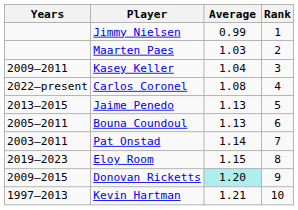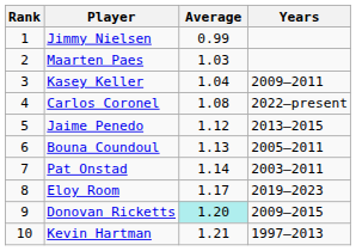 <table class="wikitable sortable">
 <tr>
-<th>Years</th>
+<th>Rank</th>
 <th>Player</th>
 <th width=20%>Average</th>
-<th>Rank</th>
+<th>Years</th>
 </tr>
 <tr>
-<td></td>
+<td align=center>1</td>
 <td> <a href='#'>Jimmy Nielsen</a></td>
 <td align=center>0.99</td>
-<td align=center>1</td>
+<td></td>
 </tr>
 <tr>
-<td></td>
+<td align=center>2</td>
 <td> <a href='#'>Maarten Paes</a></td>
 <td align=center>1.03</td>
-<td align=center>2</td>
+<td></td>
 </tr>
 <tr>
-<td>2009–2011</td>
+<td align=center>3</td>
 <td> <a href='#'>Kasey Keller</a></td>
 <td align=center>1.04</td>
-<td align=center>3</td>
+<td>2009–2011</td>
 </tr>
 <tr>
-<td>2022–present</td>
+<td align=center>4</td>
 <td> <a href='#'>Carlos Coronel</a></td>
 <td align=center>1.08</td>
-<td align=center>4</td>
+<td>2022–present</td>
 </tr>
 <tr>
+<td align=center>5</td>
+<td> <a href='#'>Jaime Penedo</a></td>
+<td align=center>1.12</td>
 <td>2013–2015</td>
-<td> <a href='#'>Jaime Penedo</a></td>
-<td align=center>1.13</td>
-<td align=center>5</td>
 </tr>
 <tr>
-<td>2005–2011</td>
+<td align=center>6</td>
 <td> <a href='#'>Bouna Coundoul</a></td>
 <td align=center>1.13</td>
-<td align=center>6</td>
+<td>2005–2011</td>
 </tr>
 <tr>
-<td>2003–2011</td>
+<td align=center>7</td>
 <td> <a href='#'>Pat Onstad</a></td>
 <td align=center>1.14</td>
-<td align=center>7</td>
+<td>2003–2011</td>
 </tr>
 <tr>
+<td align=center>8</td>
+<td> <a href='#'>Eloy Room</a></td>
+<td align=center>1.17</td>
 <td>2019–2023</td>
-<td> <a href='#'>Eloy Room</a></td>
-<td align=center>1.15</td>
-<td align=center>8</td>
 </tr>
 <tr>
-<td>2009–2015</td>
+<td align=center>9</td>
 <td> <a href='#'>Donovan Ricketts</a></td>
 <td align=center style="background: paleturquoise;">1.20</td>
-<td align=center>9</td>
+<td>2009–2015</td>
 </tr>
 <tr>
-<td>1997–2013</td>
+<td align=center>10</td>
 <td> <a href='#'>Kevin Hartman</a></td>
 <td align=center>1.21</td>
-<td align=center>10</td>
+<td>1997–2013</td>
 </tr>
 </table>
